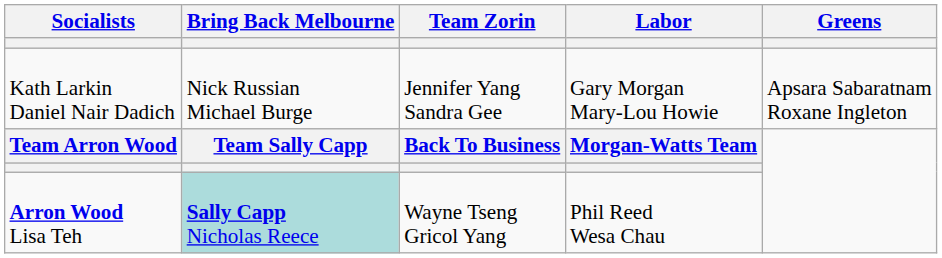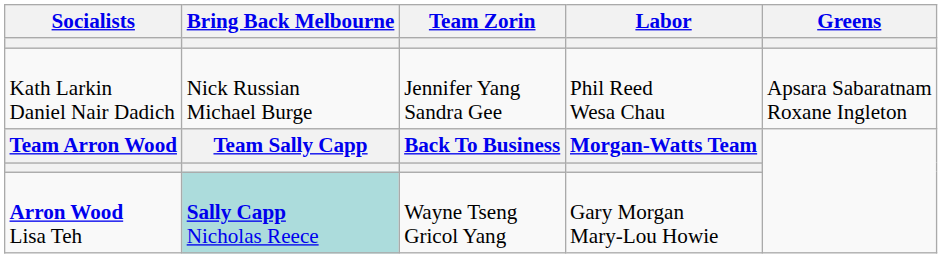 <table class=wikitable>
 <tr>
 <th><a href='#'>Socialists</a></th>
 <th><a href='#'>Bring Back Melbourne</a></th>
 <th><a href='#'>Team Zorin</a></th>
 <th><a href='#'>Labor</a></th>
 <th><a href='#'>Greens</a></th>
 </tr>
 <tr style=background:#ccc>
 <th></th>
 <th></th>
 <th></th>
 <th></th>
 <th></th>
 </tr>
 <tr>
 <td valign=top><br>Kath Larkin <br> Daniel Nair Dadich</td>
 <td valign=top><br>Nick Russian <br> Michael Burge</td>
 <td valign=top><br>Jennifer Yang <br> Sandra Gee</td>
-<td valign=top><br>Gary Morgan <br> Mary-Lou Howie</td>
+<td valign=top><br>Phil Reed <br> Wesa Chau</td>
 <td valign=top><br>Apsara Sabaratnam <br> Roxane Ingleton</td>
 </tr>
 <tr bgcolor="#cccccc">
 <th><a href='#'>Team Arron Wood</a></th>
 <th><a href='#'>Team Sally Capp</a></th>
 <th><a href='#'>Back To Business</a></th>
 <th><a href='#'>Morgan-Watts Team</a></th>
 </tr>
 <tr style=background:#ccc>
 <th></th>
 <th></th>
 <th></th>
 <th></th>
 </tr>
 <tr>
 <td valign=top><br><strong><a href='#'>Arron Wood</a></strong> <br> Lisa Teh</td>
 <td valign=top style="background:#ACDCDC"><br><strong><a href='#'>Sally Capp</a></strong> <br> <a href='#'>Nicholas Reece</a></td>
 <td valign=top><br>Wayne Tseng <br> Gricol Yang</td>
-<td valign=top><br>Phil Reed <br> Wesa Chau</td>
+<td valign=top><br>Gary Morgan <br> Mary-Lou Howie</td>
 </tr>
 </table>
